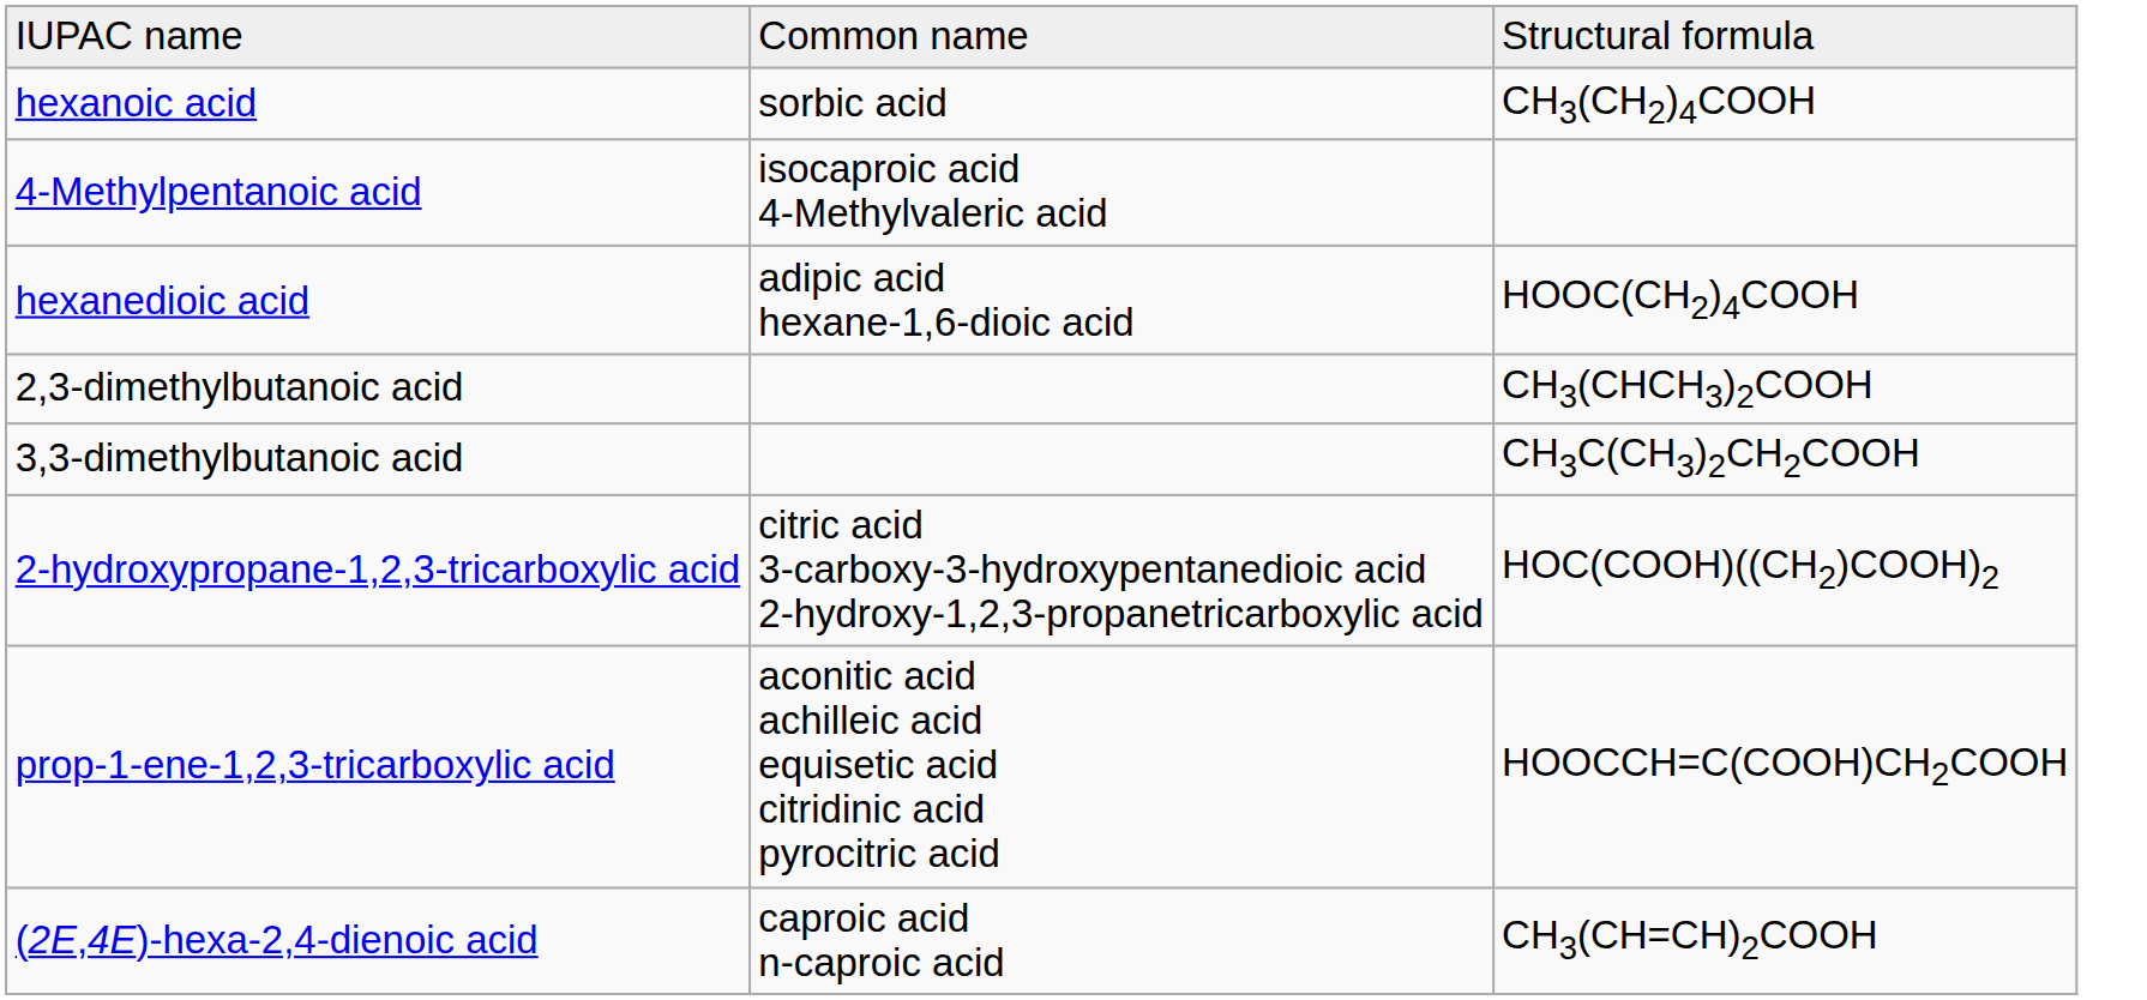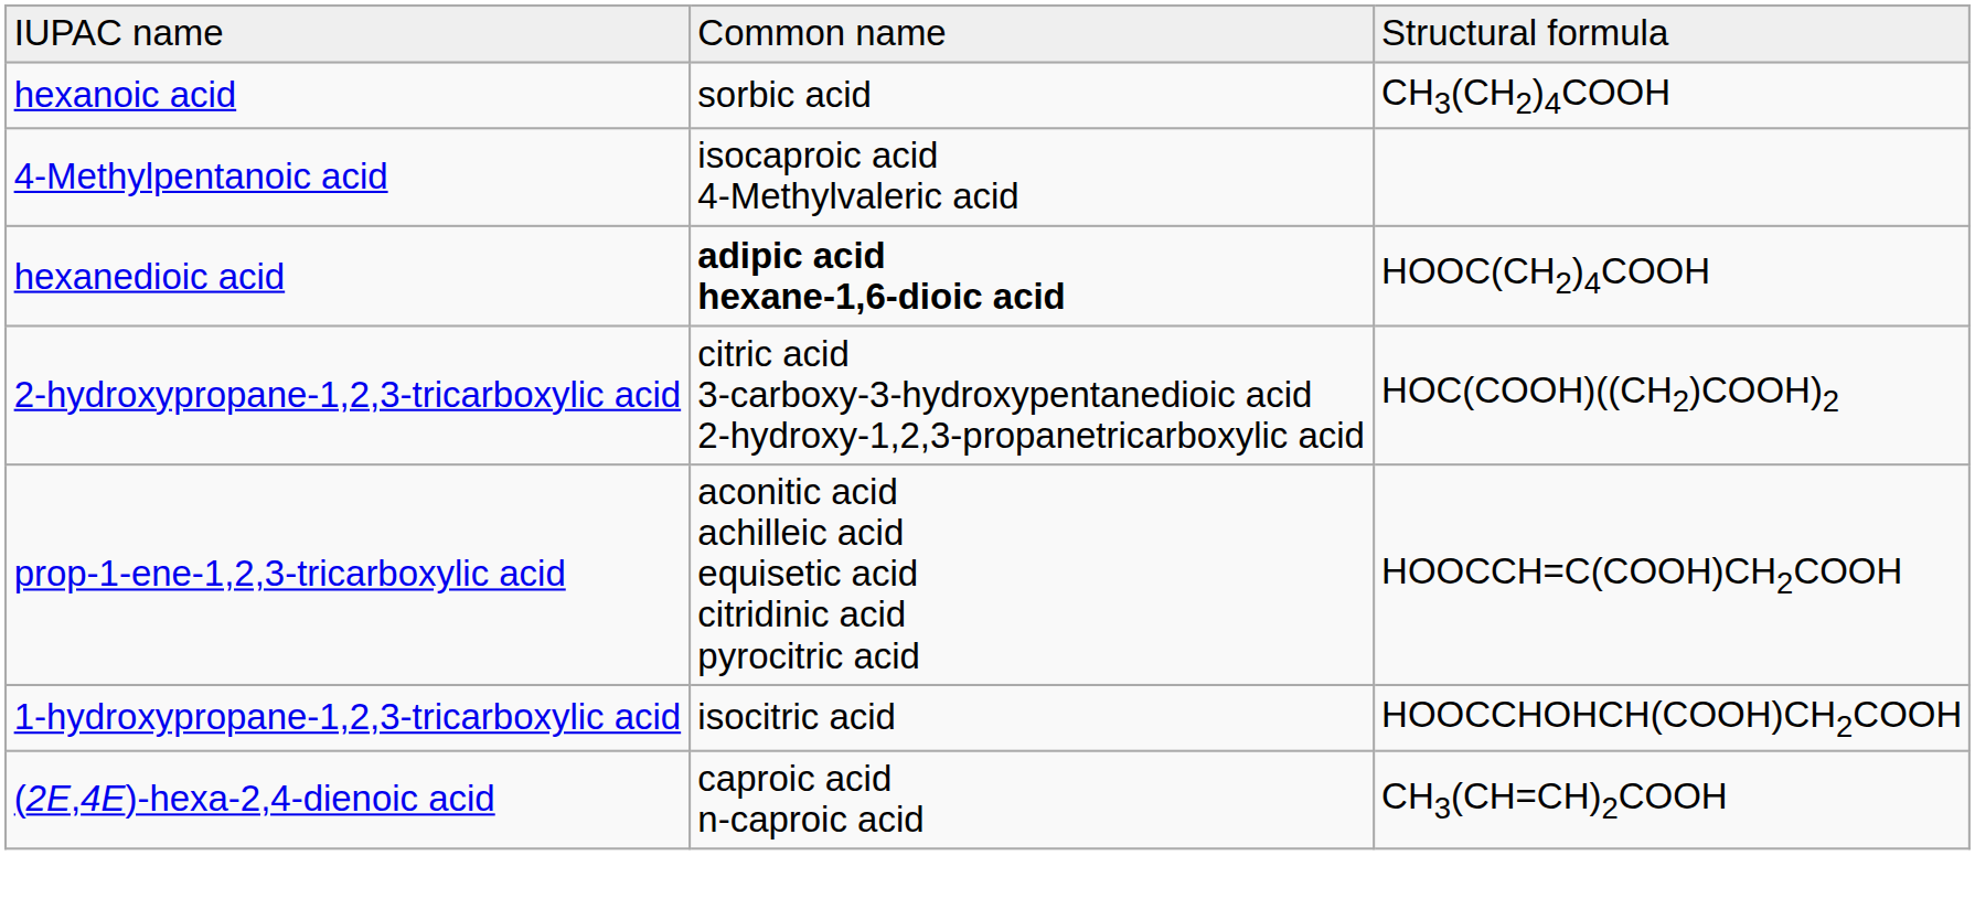 <table class="wikitable">
 <tr bgcolor="#efefef">
 <td>IUPAC name</td>
 <td>Common name</td>
 <td>Structural formula</td>
 </tr>
 <tr>
 <td><a href='#'>hexanoic acid</a></td>
 <td>sorbic acid</td>
 <td>CH<sub>3</sub>(CH<sub>2</sub>)<sub>4</sub>COOH</td>
 </tr>
 <tr>
 <td><a href='#'>4-Methylpentanoic acid</a></td>
 <td>isocaproic acid<br>4-Methylvaleric acid</td>
 <td></td>
 </tr>
 <tr>
 <td><a href='#'>hexanedioic acid</a></td>
-<td>adipic acid<br>hexane-1,6-dioic acid</td>
+<td><strong>adipic acid<br>hexane-1,6-dioic acid</strong></td>
 <td>HOOC(CH<sub>2</sub>)<sub>4</sub>COOH</td>
-</tr>
-<tr>
-<td>2,3-dimethylbutanoic acid</td>
-<td></td>
-<td>CH<sub>3</sub>(CHCH<sub>3</sub>)<sub>2</sub>COOH</td>
-</tr>
-<tr>
-<td>3,3-dimethylbutanoic acid</td>
-<td></td>
-<td>CH<sub>3</sub>C(CH<sub>3</sub>)<sub>2</sub>CH<sub>2</sub>COOH</td>
 </tr>
 <tr>
 <td><a href='#'>2-hydroxypropane-1,2,3-tricarboxylic acid</a></td>
 <td>citric acid<br>3-carboxy-3-hydroxypentanedioic acid<br>2-hydroxy-1,2,3-propanetricarboxylic acid</td>
 <td>HOC(COOH)((CH<sub>2</sub>)COOH)<sub>2</sub></td>
 </tr>
 <tr>
 <td><a href='#'>prop-1-ene-1,2,3-tricarboxylic acid</a></td>
 <td>aconitic acid<br>achilleic acid<br>equisetic acid<br>citridinic acid<br>pyrocitric acid</td>
 <td>HOOCCH=C(COOH)CH<sub>2</sub>COOH</td>
 </tr>
 <tr>
+<td><a href='#'>1-hydroxypropane-1,2,3-tricarboxylic acid</a></td>
+<td>isocitric acid</td>
+<td>HOOCCHOHCH(COOH)CH<sub>2</sub>COOH</td>
+</tr>
+<tr>
 <td><a href='#'>(<em>2E</em>,<em>4E</em>)-hexa-2,4-dienoic acid</a></td>
 <td>caproic acid<br>n-caproic acid</td>
 <td>CH<sub>3</sub>(CH=CH)<sub>2</sub>COOH</td>
 </tr>
 </table>
